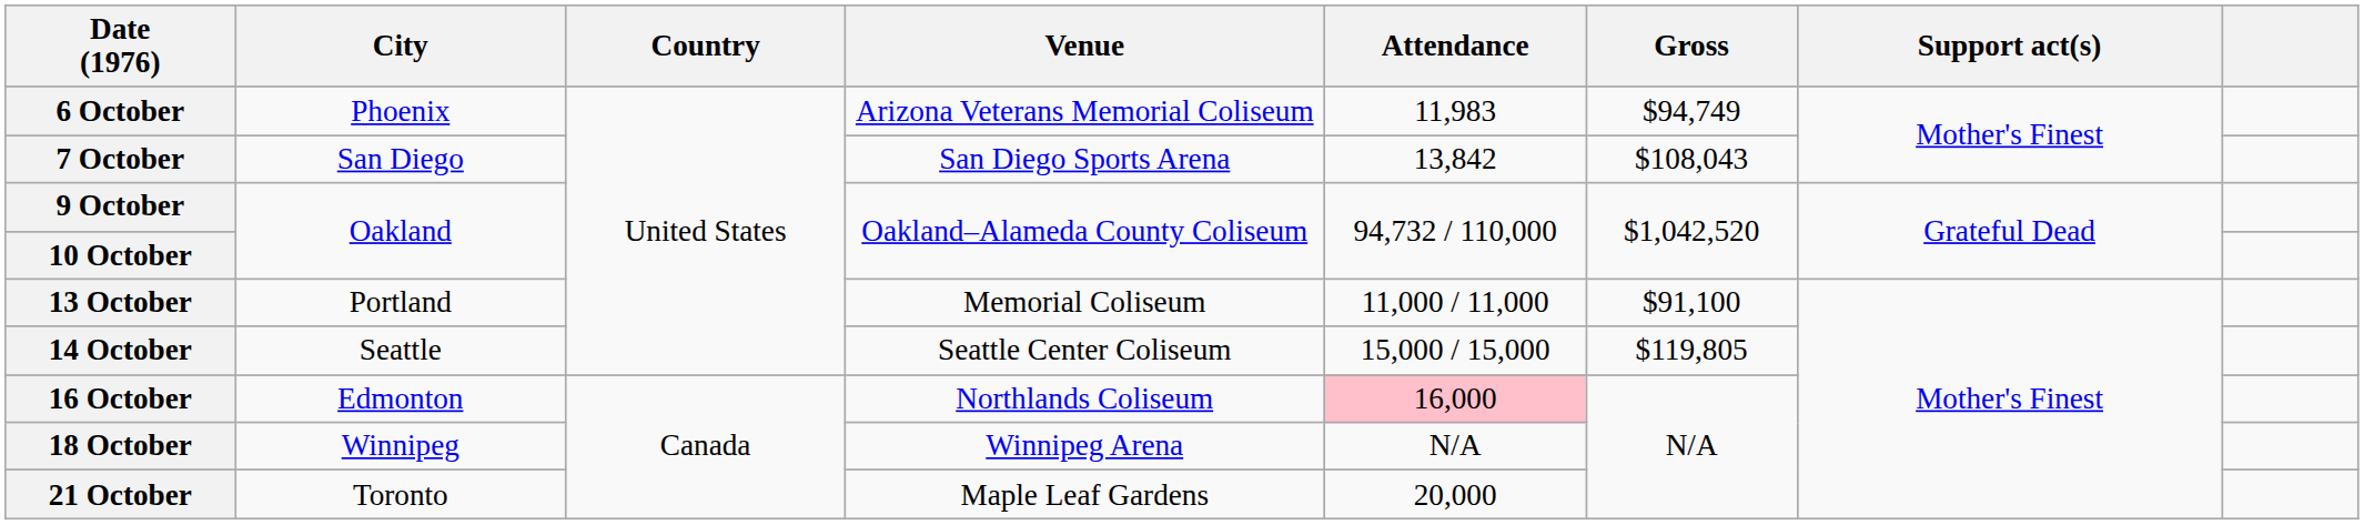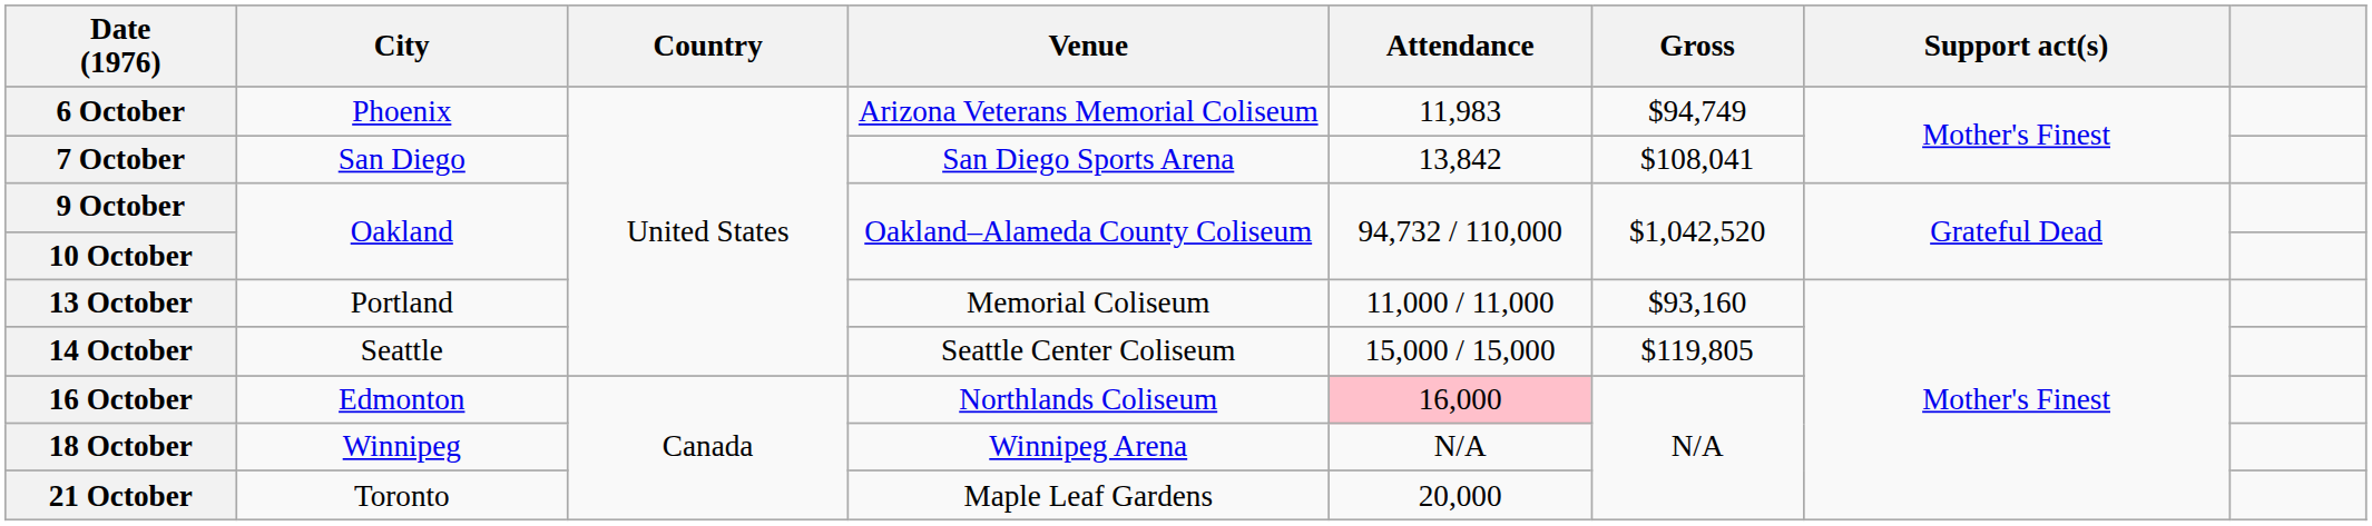 <table class="wikitable plainrowheaders" style="text-align:center;">
 <tr>
 <th scope="col" style="width:8em;">Date<br>(1976)</th>
 <th scope="col" style="width:12em;">City</th>
 <th scope="col" style="width:10em;">Country</th>
 <th scope="col" style="width:18em;">Venue</th>
 <th scope="col" style="width:9em;">Attendance</th>
 <th scope="col" style="width:7em;">Gross</th>
 <th scope="col" style="width:16em;">Support act(s)</th>
 <th scope="col" style="width:5em;" class="unsortable"></th>
 </tr>
 <tr>
 <th scope="row">6 October</th>
 <td><a href='#'>Phoenix</a></td>
 <td rowspan="6">United States</td>
 <td><a href='#'>Arizona Veterans Memorial Coliseum</a></td>
 <td>11,983</td>
 <td>$94,749</td>
 <td rowspan="2"><a href='#'>Mother's Finest</a></td>
 <td></td>
 </tr>
 <tr>
 <th scope="row">7 October</th>
 <td><a href='#'>San Diego</a></td>
 <td><a href='#'>San Diego Sports Arena</a></td>
 <td>13,842</td>
-<td>$108,043</td>
+<td>$108,041</td>
 <td></td>
 </tr>
 <tr>
 <th scope="row">9 October</th>
 <td rowspan="2"><a href='#'>Oakland</a></td>
 <td rowspan="2"><a href='#'>Oakland–Alameda County Coliseum</a></td>
 <td rowspan="2">94,732 / 110,000</td>
 <td rowspan="2">$1,042,520</td>
 <td rowspan="2"><a href='#'>Grateful Dead</a></td>
 <td></td>
 </tr>
 <tr>
 <th scope="row">10 October</th>
 <td></td>
 </tr>
 <tr>
 <th scope="row">13 October</th>
 <td>Portland</td>
 <td>Memorial Coliseum</td>
 <td>11,000 / 11,000</td>
-<td>$91,100</td>
+<td>$93,160</td>
 <td rowspan="5"><a href='#'>Mother's Finest</a></td>
 <td></td>
 </tr>
 <tr>
 <th scope="row">14 October</th>
 <td>Seattle</td>
 <td>Seattle Center Coliseum</td>
 <td>15,000 / 15,000</td>
 <td>$119,805</td>
 <td></td>
 </tr>
 <tr>
 <th scope="row">16 October</th>
 <td><a href='#'>Edmonton</a></td>
 <td rowspan="3">Canada</td>
 <td><a href='#'>Northlands Coliseum</a></td>
 <td style="background: pink;">16,000</td>
 <td rowspan="3">N/A</td>
 <td></td>
 </tr>
 <tr>
 <th scope="row">18 October</th>
 <td><a href='#'>Winnipeg</a></td>
 <td><a href='#'>Winnipeg Arena</a></td>
 <td>N/A</td>
 <td></td>
 </tr>
 <tr>
 <th scope="row">21 October</th>
 <td>Toronto</td>
 <td>Maple Leaf Gardens</td>
 <td>20,000</td>
 <td></td>
 </tr>
 </table>
